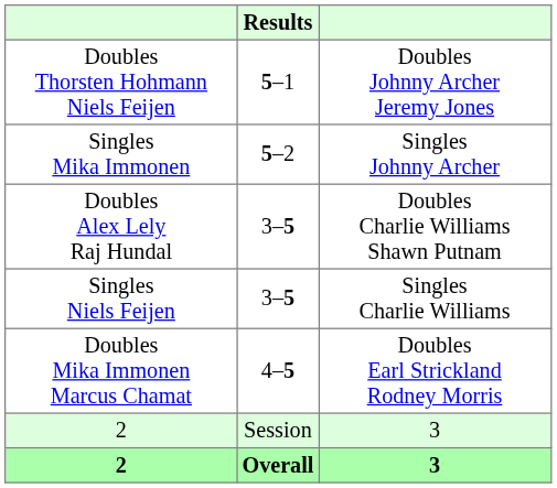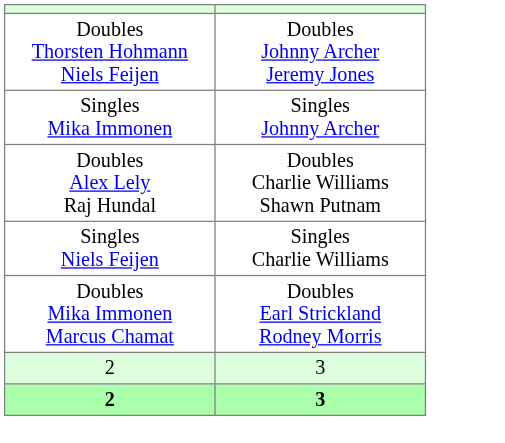 <table border="1" cellpadding="3" style="border-collapse: collapse;">
 <tr bgcolor="#ddffdd">
 <th width="160"></th>
-<th>Results</th>
 <th width="160"></th>
 </tr>
 <tr>
 <td align="center">Doubles<br><a href='#'>Thorsten Hohmann</a><br><a href='#'>Niels Feijen</a></td>
-<td align="center"><strong>5</strong>–1</td>
 <td align="center">Doubles<br><a href='#'>Johnny Archer</a><br><a href='#'>Jeremy Jones</a></td>
 </tr>
 <tr>
 <td align="center">Singles<br><a href='#'>Mika Immonen</a></td>
-<td align="center"><strong>5</strong>–2</td>
 <td align="center">Singles<br><a href='#'>Johnny Archer</a></td>
 </tr>
 <tr>
 <td align="center">Doubles<br><a href='#'>Alex Lely</a><br>Raj Hundal</td>
-<td align="center">3–<strong>5</strong></td>
 <td align="center">Doubles<br>Charlie Williams<br>Shawn Putnam</td>
 </tr>
 <tr>
 <td align="center">Singles<br><a href='#'>Niels Feijen</a></td>
-<td align="center">3–<strong>5</strong></td>
 <td align="center">Singles<br>Charlie Williams</td>
 </tr>
 <tr>
 <td align="center">Doubles<br><a href='#'>Mika Immonen</a><br><a href='#'>Marcus Chamat</a></td>
-<td align="center">4–<strong>5</strong></td>
 <td align="center">Doubles<br><a href='#'>Earl Strickland</a><br><a href='#'>Rodney Morris</a></td>
 </tr>
 <tr bgcolor="#ddffdd">
 <td align="center">2</td>
-<td align="center">Session</td>
 <td align="center">3</td>
 </tr>
 <tr bgcolor="#aaffaa">
 <th align="center">2</th>
-<th align="center">Overall</th>
 <th align="center">3</th>
 </tr>
 </table>
